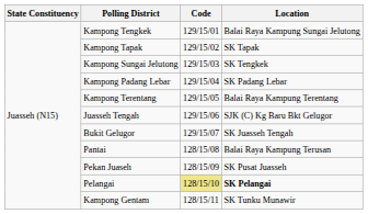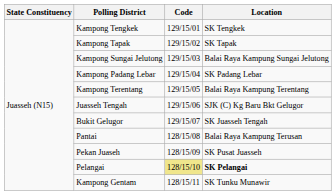 <table class="wikitable sortable mw-collapsible">
 <tr>
 <th><small>State Constituency</small></th>
 <th><small>Polling District</small></th>
 <th><small>Code</small></th>
 <th><small>Location</small></th>
 </tr>
 <tr>
 <td rowspan="11"><small>Juasseh (N15)</small></td>
 <td><small>Kampong Tengkek</small></td>
 <td><small>129/15/01</small></td>
-<td><small>Balai Raya Kampung Sungai Jelutong</small></td>
+<td><small>SK Tengkek</small></td>
 </tr>
 <tr>
 <td><small>Kampong Tapak</small></td>
 <td><small>129/15/02</small></td>
 <td><small>SK Tapak</small></td>
 </tr>
 <tr>
 <td><small>Kampong Sungai Jelutong</small></td>
 <td><small>129/15/03</small></td>
-<td><small>SK Tengkek</small></td>
+<td><small>Balai Raya Kampung Sungai Jelutong</small></td>
 </tr>
 <tr>
 <td><small>Kampong Padang Lebar</small></td>
 <td><small>129/15/04</small></td>
 <td><small>SK Padang Lebar</small></td>
 </tr>
 <tr>
 <td><small>Kampong Terentang</small></td>
 <td><small>129/15/05</small></td>
 <td><small>Balai Raya Kampung Terentang</small></td>
 </tr>
 <tr>
 <td><small>Juasseh Tengah</small></td>
 <td><small>129/15/06</small></td>
 <td><small>SJK (C) Kg Baru Bkt Gelugor</small></td>
 </tr>
 <tr>
 <td><small>Bukit Gelugor</small></td>
 <td><small>129/15/07</small></td>
 <td><small>SK Juasseh Tengah</small></td>
 </tr>
 <tr>
 <td><small>Pantai</small></td>
 <td><small>128/15/08</small></td>
 <td><small>Balai Raya Kampung Terusan</small></td>
 </tr>
 <tr>
 <td><small>Pekan Juaseh</small></td>
 <td><small>128/15/09</small></td>
 <td><small>SK Pusat Juasseh</small></td>
 </tr>
 <tr>
 <td><small>Pelangai</small></td>
 <td style="background: khaki;"><small>128/15/10</small></td>
 <td><strong><small>SK Pelangai</small></strong></td>
 </tr>
 <tr>
 <td><small>Kampong Gentam</small></td>
 <td><small>128/15/11</small></td>
 <td><small>SK Tunku Munawir</small></td>
 </tr>
 </table>
